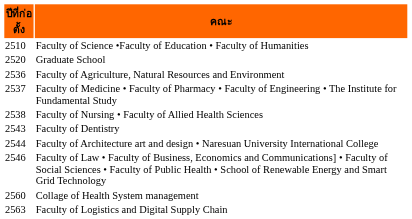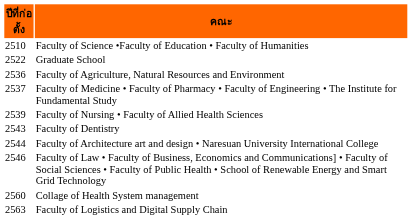 <table class="toccolours" width=100%>
 <tr>
 <th style="background: #ff6600 "><span> ปีที่ก่อตั้ง </span></th>
 <th style="background: #ff6600 "><span> คณะ </span></th>
 </tr>
 <tr>
 <td valign = "top">2510</td>
 <td valign = "top">Faculty of Science •Faculty of Education • Faculty of Humanities</td>
 </tr>
 <tr>
-<td valign = "top">2520</td>
+<td valign = "top">2522</td>
 <td valign = "top">Graduate School</td>
 </tr>
 <tr>
 <td valign = "top">2536</td>
 <td valign = "top">Faculty of Agriculture, Natural Resources and Environment</td>
 </tr>
 <tr>
 <td valign = "top">2537</td>
 <td valign = "top">Faculty of Medicine • Faculty of Pharmacy • Faculty of Engineering • The Institute for Fundamental Study</td>
 </tr>
 <tr>
-<td valign = "top">2538</td>
+<td valign = "top">2539</td>
 <td valign = "top">Faculty of Nursing • Faculty of Allied Health Sciences</td>
 </tr>
 <tr>
 <td valign = "top">2543</td>
 <td valign = "top">Faculty of Dentistry</td>
 </tr>
 <tr>
 <td valign = "top">2544</td>
 <td valign = "top">Faculty of Architecture art and design • Naresuan University International College</td>
 </tr>
 <tr>
 <td valign = "top">2546</td>
 <td valign = "top">Faculty of Law • Faculty of Business, Economics and Communications] • Faculty of Social Sciences • Faculty of Public Health • School of Renewable Energy and Smart Grid Technology</td>
 </tr>
 <tr>
 <td valign = "top">2560</td>
 <td valign = "top">Collage of Health System management</td>
 </tr>
 <tr>
 <td valign = "top">2563</td>
 <td valign = "top">Faculty of Logistics and Digital Supply Chain</td>
 </tr>
 <tr>
 </tr>
 </table>
